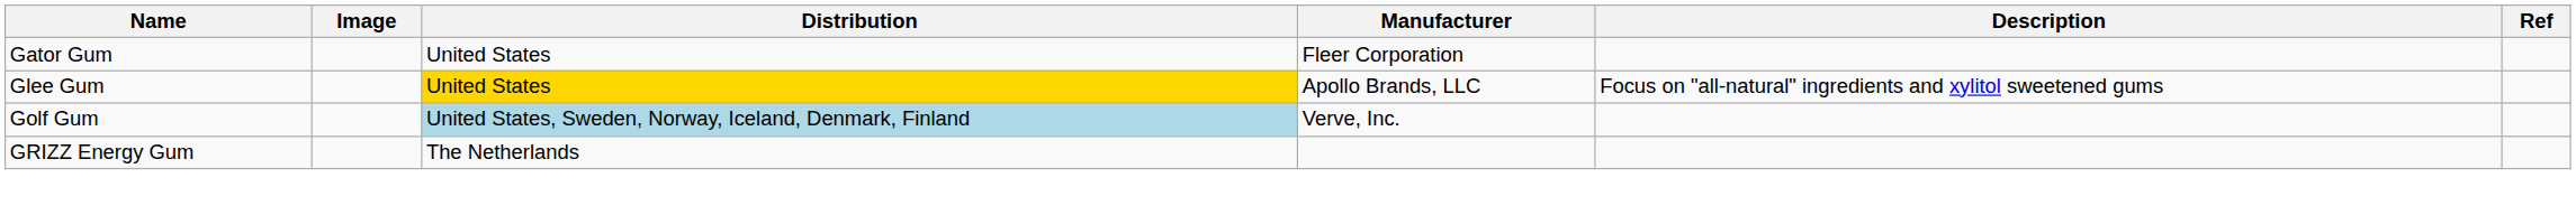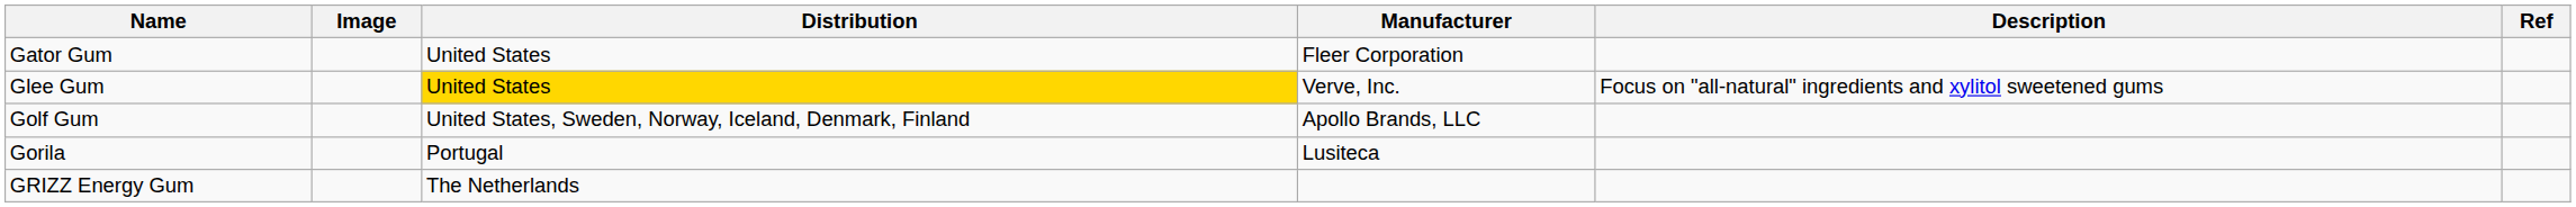 <table class="wikitable sortable" style="width:100%">
 <tr>
 <th>Name</th>
 <th class="unsortable">Image</th>
 <th>Distribution</th>
 <th>Manufacturer</th>
 <th>Description</th>
 <th>Ref</th>
 </tr>
 <tr>
 <td>Gator Gum</td>
 <td></td>
 <td>United States</td>
 <td>Fleer Corporation</td>
 <td></td>
 <td></td>
 </tr>
 <tr>
 <td>Glee Gum</td>
 <td></td>
 <td style="background: gold;">United States</td>
-<td>Apollo Brands, LLC</td>
+<td>Verve, Inc.</td>
 <td>Focus on "all-natural" ingredients and <a href='#'>xylitol</a> sweetened gums</td>
 <td></td>
 </tr>
 <tr>
 <td>Golf Gum</td>
 <td></td>
-<td style="background: lightblue;">United States, Sweden, Norway, Iceland, Denmark, Finland</td>
-<td>Verve, Inc.</td>
+<td>United States, Sweden, Norway, Iceland, Denmark, Finland</td>
+<td>Apollo Brands, LLC</td>
+<td></td>
+<td></td>
+</tr>
+<tr>
+<td>Gorila</td>
+<td></td>
+<td>Portugal</td>
+<td>Lusiteca</td>
 <td></td>
 <td></td>
 </tr>
 <tr>
 <td>GRIZZ Energy Gum</td>
 <td></td>
 <td>The Netherlands</td>
 <td></td>
 <td></td>
 </tr>
 </table>
